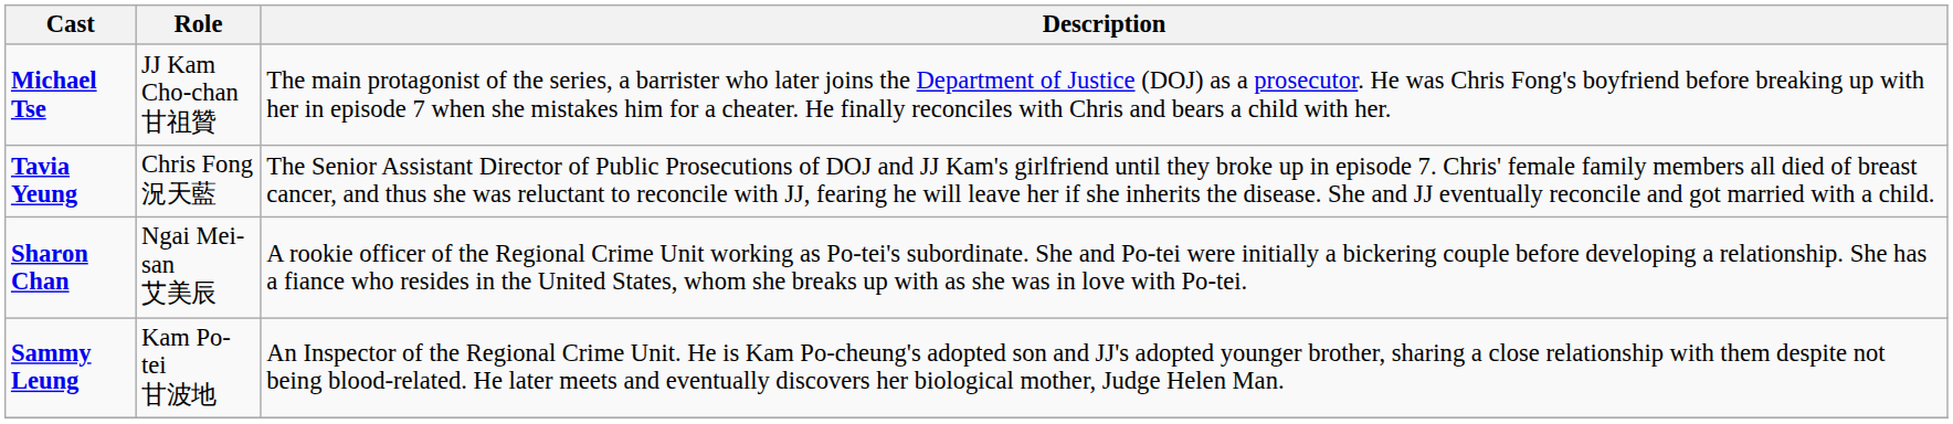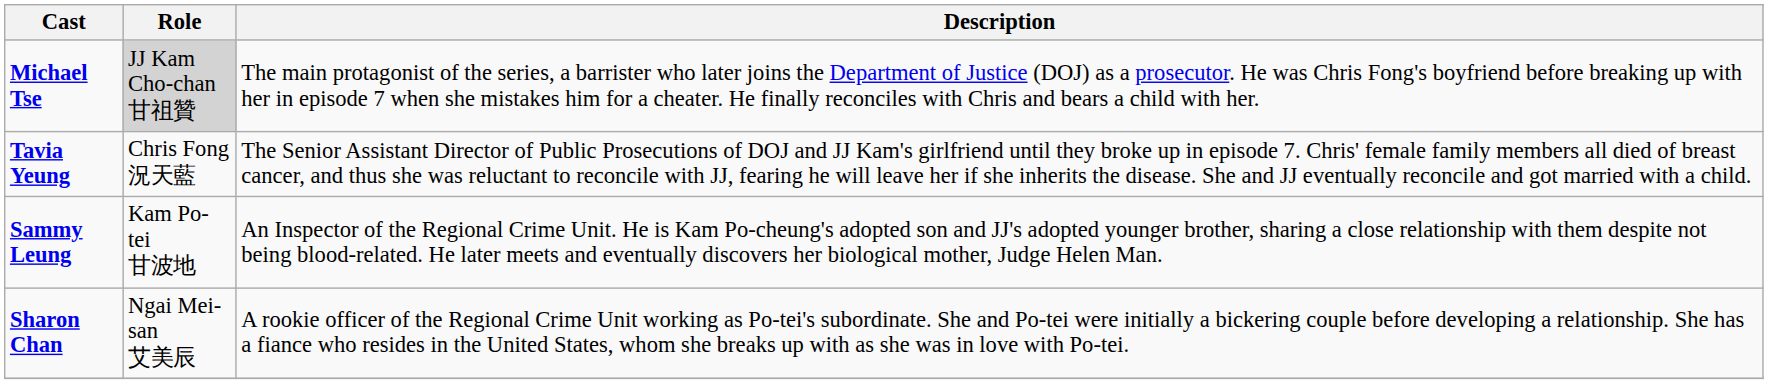 <table class="wikitable">
 <tr>
 <th>Cast</th>
 <th>Role</th>
 <th>Description</th>
 </tr>
 <tr>
 <td><strong><a href='#'>Michael Tse</a></strong></td>
-<td>JJ Kam Cho-chan<br>甘祖贊</td>
+<td style="background: lightgrey;">JJ Kam Cho-chan<br>甘祖贊</td>
 <td>The main protagonist of the series, a barrister who later joins the <a href='#'>Department of Justice</a> (DOJ) as a <a href='#'>prosecutor</a>. He was Chris Fong's boyfriend before breaking up with her in episode 7 when she mistakes him for a cheater. He finally reconciles with Chris and bears a child with her.</td>
 </tr>
 <tr>
 <td><strong><a href='#'>Tavia Yeung</a></strong></td>
 <td>Chris Fong<br>況天藍</td>
 <td>The Senior Assistant Director of Public Prosecutions of DOJ and JJ Kam's girlfriend until they broke up in episode 7. Chris' female family members all died of breast cancer, and thus she was reluctant to reconcile with JJ, fearing he will leave her if she inherits the disease. She and JJ eventually reconcile and got married with a child.</td>
 </tr>
 <tr>
+<td><strong><a href='#'>Sammy Leung</a></strong></td>
+<td>Kam Po-tei <br>甘波地</td>
+<td>An Inspector of the Regional Crime Unit. He is Kam Po-cheung's adopted son and JJ's adopted younger brother, sharing a close relationship with them despite not being blood-related. He later meets and eventually discovers her biological mother, Judge Helen Man.</td>
+</tr>
+<tr>
 <td><strong><a href='#'>Sharon Chan</a></strong></td>
 <td>Ngai Mei-san<br>艾美辰</td>
 <td>A rookie officer of the Regional Crime Unit working as Po-tei's subordinate. She and Po-tei were initially a bickering couple before developing a relationship. She has a fiance who resides in the United States, whom she breaks up with as she was in love with Po-tei.</td>
 </tr>
 <tr>
-<td><strong><a href='#'>Sammy Leung</a></strong></td>
-<td>Kam Po-tei <br>甘波地</td>
-<td>An Inspector of the Regional Crime Unit. He is Kam Po-cheung's adopted son and JJ's adopted younger brother, sharing a close relationship with them despite not being blood-related. He later meets and eventually discovers her biological mother, Judge Helen Man.</td>
-</tr>
-<tr>
 </tr>
 </table>
